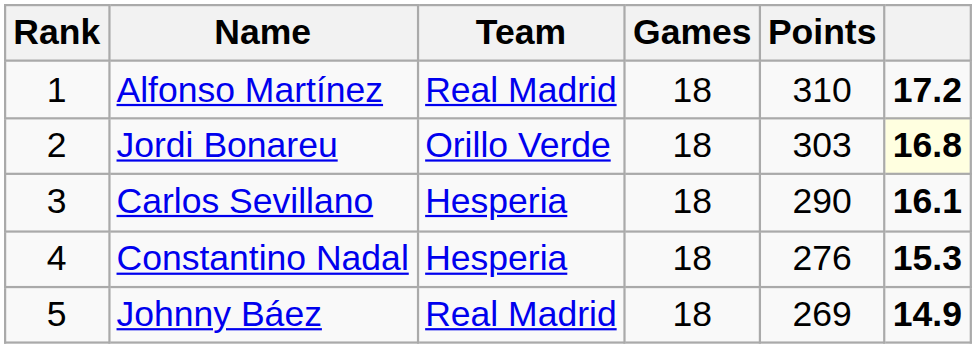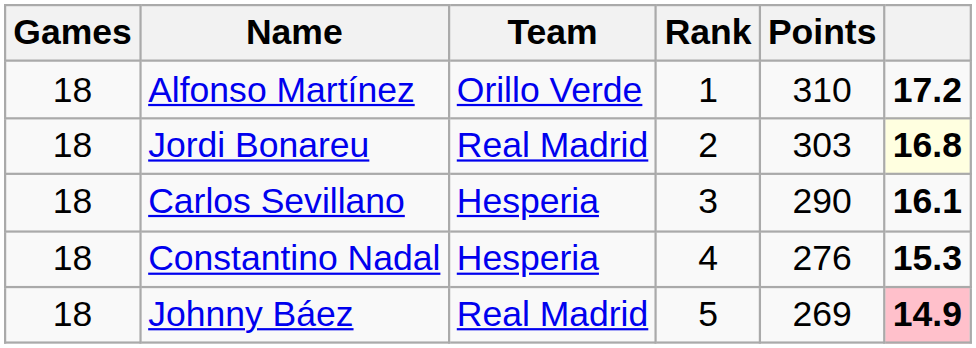 <table class="wikitable" style="text-align: center;">
 <tr>
-<th>Rank</th>
+<th>Games</th>
 <th>Name</th>
 <th>Team</th>
-<th>Games</th>
+<th>Rank</th>
 <th>Points</th>
 <th></th>
 </tr>
 <tr>
+<td>18</td>
+<td style="text-align:left;"> <a href='#'>Alfonso Martínez</a></td>
+<td style="text-align:left;"><a href='#'>Orillo Verde</a></td>
 <td>1</td>
-<td style="text-align:left;"> <a href='#'>Alfonso Martínez</a></td>
-<td style="text-align:left;"><a href='#'>Real Madrid</a></td>
-<td>18</td>
 <td>310</td>
 <td><strong>17.2</strong></td>
 </tr>
 <tr>
+<td>18</td>
+<td style="text-align:left;"> <a href='#'>Jordi Bonareu</a></td>
+<td style="text-align:left;"><a href='#'>Real Madrid</a></td>
 <td>2</td>
-<td style="text-align:left;"> <a href='#'>Jordi Bonareu</a></td>
-<td style="text-align:left;"><a href='#'>Orillo Verde</a></td>
-<td>18</td>
 <td>303</td>
 <td style="background: lightyellow;"><strong>16.8</strong></td>
 </tr>
 <tr>
-<td>3</td>
+<td>18</td>
 <td style="text-align:left;"> <a href='#'>Carlos Sevillano</a></td>
 <td style="text-align:left;"><a href='#'>Hesperia</a></td>
-<td>18</td>
+<td>3</td>
 <td>290</td>
 <td><strong>16.1</strong></td>
 </tr>
 <tr>
-<td>4</td>
+<td>18</td>
 <td style="text-align:left;"> <a href='#'>Constantino Nadal</a></td>
 <td style="text-align:left;"><a href='#'>Hesperia</a></td>
-<td>18</td>
+<td>4</td>
 <td>276</td>
 <td><strong>15.3</strong></td>
 </tr>
 <tr>
-<td>5</td>
+<td>18</td>
 <td style="text-align:left;"> <a href='#'>Johnny Báez</a></td>
 <td style="text-align:left;"><a href='#'>Real Madrid</a></td>
-<td>18</td>
+<td>5</td>
 <td>269</td>
-<td><strong>14.9</strong></td>
+<td style="background: pink;"><strong>14.9</strong></td>
 </tr>
 </table>
